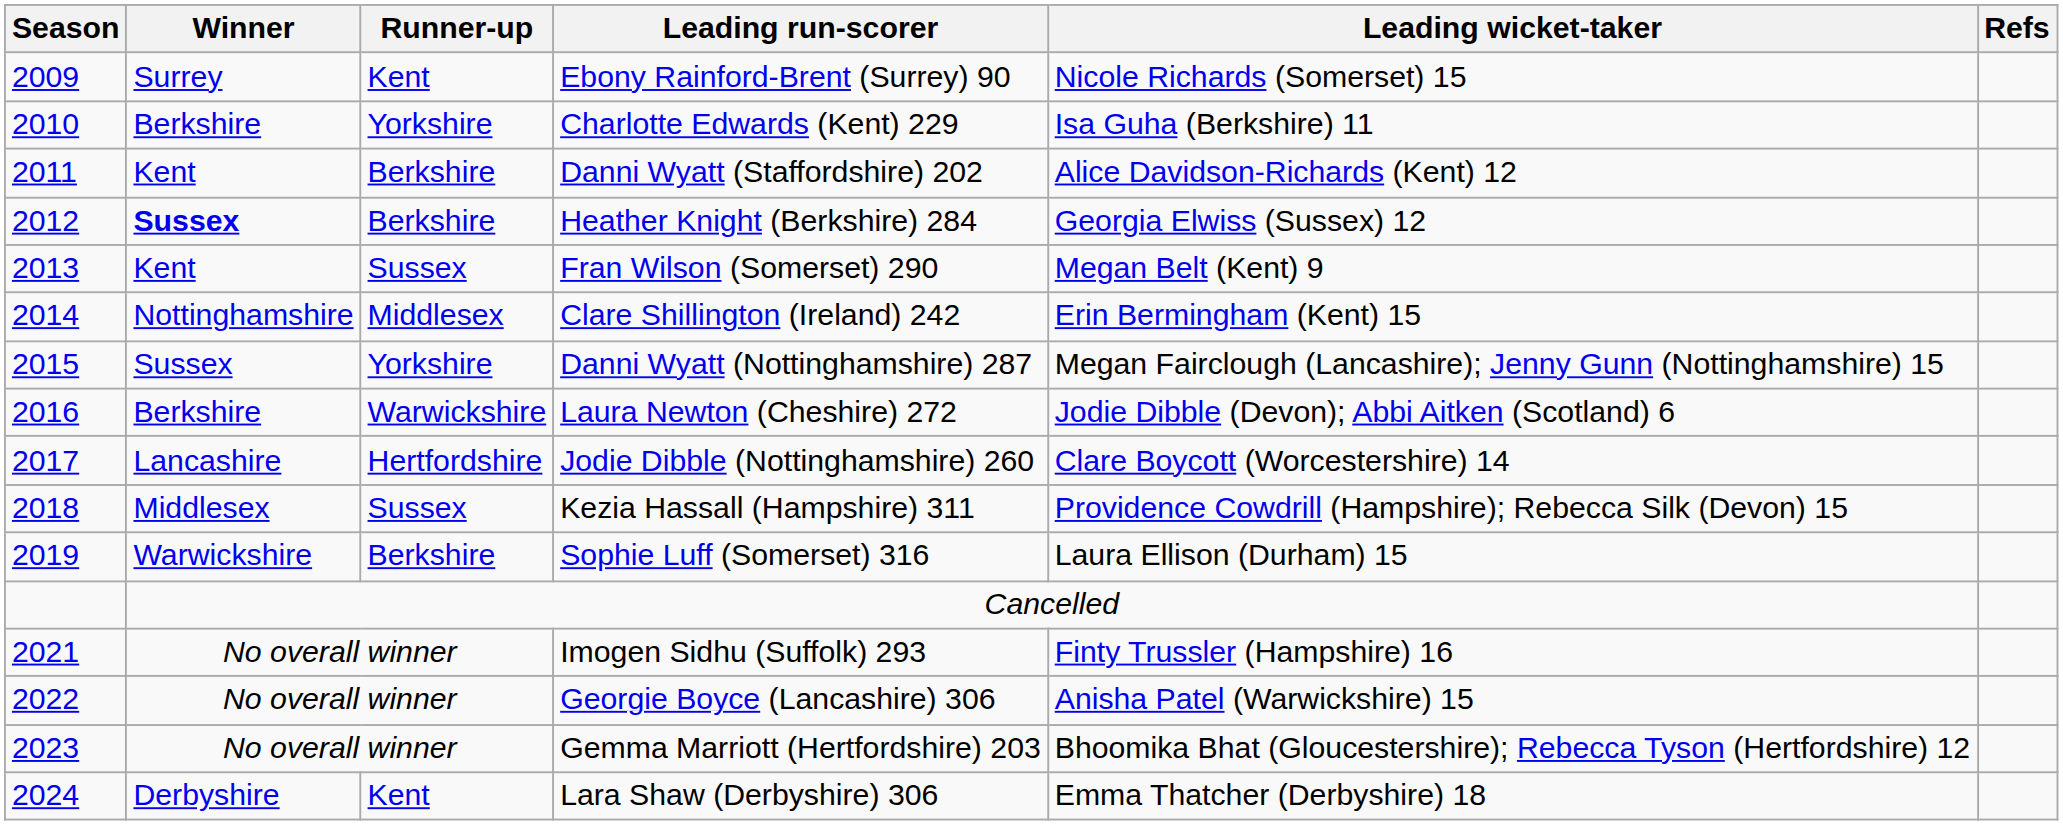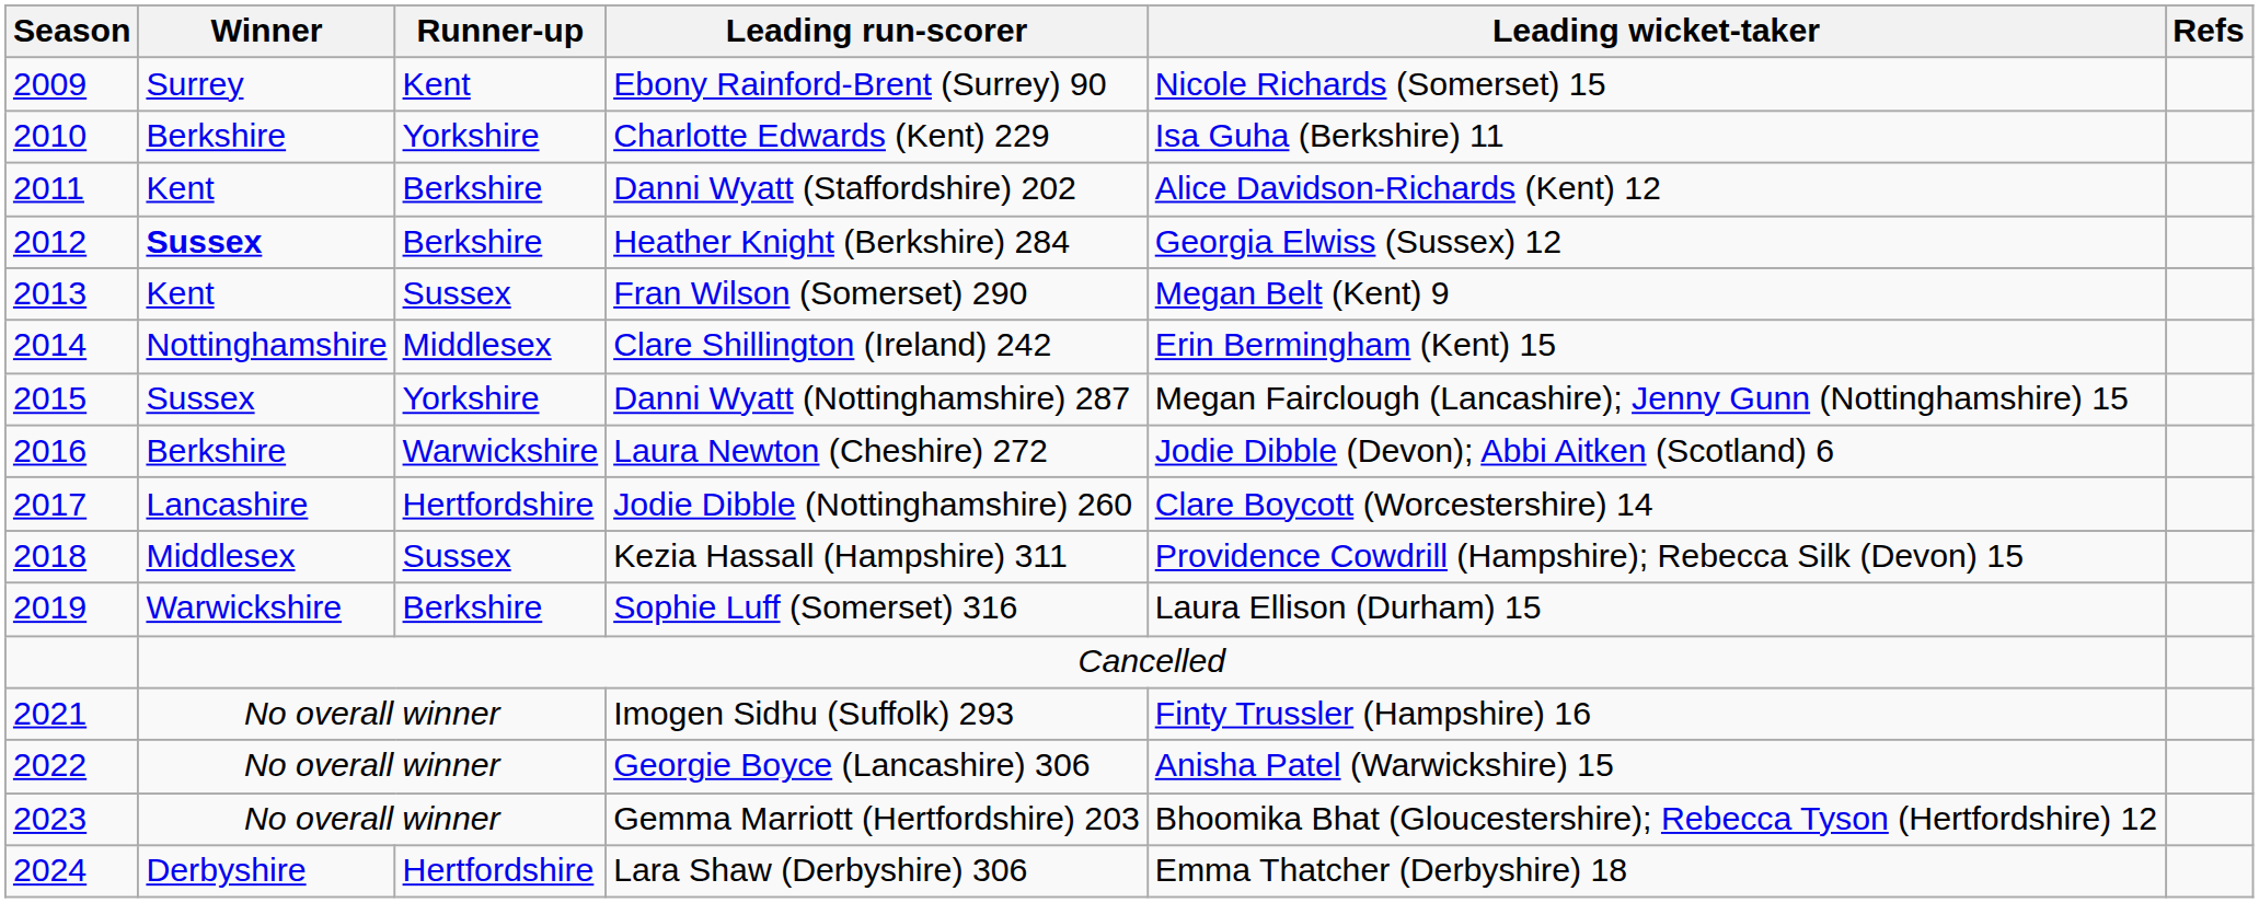 <table class="wikitable">
 <tr>
 <th>Season</th>
 <th>Winner</th>
 <th>Runner-up</th>
 <th>Leading run-scorer</th>
 <th>Leading wicket-taker</th>
 <th>Refs</th>
 </tr>
 <tr>
 <td><a href='#'>2009</a></td>
 <td><a href='#'>Surrey</a></td>
 <td><a href='#'>Kent</a></td>
 <td><a href='#'>Ebony Rainford-Brent</a> (Surrey) 90</td>
 <td><a href='#'>Nicole Richards</a> (Somerset) 15</td>
 <td></td>
 </tr>
 <tr>
 <td><a href='#'>2010</a></td>
 <td><a href='#'>Berkshire</a></td>
 <td><a href='#'>Yorkshire</a></td>
 <td><a href='#'>Charlotte Edwards</a> (Kent) 229</td>
 <td><a href='#'>Isa Guha</a> (Berkshire) 11</td>
 <td></td>
 </tr>
 <tr>
 <td><a href='#'>2011</a></td>
 <td><a href='#'>Kent</a></td>
 <td><a href='#'>Berkshire</a></td>
 <td><a href='#'>Danni Wyatt</a> (Staffordshire) 202</td>
 <td><a href='#'>Alice Davidson-Richards</a> (Kent) 12</td>
 <td></td>
 </tr>
 <tr>
 <td><a href='#'>2012</a></td>
 <td><strong><a href='#'>Sussex</a></strong></td>
 <td><a href='#'>Berkshire</a></td>
 <td><a href='#'>Heather Knight</a> (Berkshire) 284</td>
 <td><a href='#'>Georgia Elwiss</a> (Sussex) 12</td>
 <td></td>
 </tr>
 <tr>
 <td><a href='#'>2013</a></td>
 <td><a href='#'>Kent</a></td>
 <td><a href='#'>Sussex</a></td>
 <td><a href='#'>Fran Wilson</a> (Somerset) 290</td>
 <td><a href='#'>Megan Belt</a> (Kent) 9</td>
 <td></td>
 </tr>
 <tr>
 <td><a href='#'>2014</a></td>
 <td><a href='#'>Nottinghamshire</a></td>
 <td><a href='#'>Middlesex</a></td>
 <td><a href='#'>Clare Shillington</a> (Ireland) 242</td>
 <td><a href='#'>Erin Bermingham</a> (Kent) 15</td>
 <td></td>
 </tr>
 <tr>
 <td><a href='#'>2015</a></td>
 <td><a href='#'>Sussex</a></td>
 <td><a href='#'>Yorkshire</a></td>
 <td><a href='#'>Danni Wyatt</a> (Nottinghamshire) 287</td>
 <td>Megan Fairclough (Lancashire); <a href='#'>Jenny Gunn</a> (Nottinghamshire) 15</td>
 <td></td>
 </tr>
 <tr>
 <td><a href='#'>2016</a></td>
 <td><a href='#'>Berkshire</a></td>
 <td><a href='#'>Warwickshire</a></td>
 <td><a href='#'>Laura Newton</a> (Cheshire) 272</td>
 <td><a href='#'>Jodie Dibble</a> (Devon); <a href='#'>Abbi Aitken</a> (Scotland) 6</td>
 <td></td>
 </tr>
 <tr>
 <td><a href='#'>2017</a></td>
 <td><a href='#'>Lancashire</a></td>
 <td><a href='#'>Hertfordshire</a></td>
 <td><a href='#'>Jodie Dibble</a> (Nottinghamshire) 260</td>
 <td><a href='#'>Clare Boycott</a> (Worcestershire) 14</td>
 <td></td>
 </tr>
 <tr>
 <td><a href='#'>2018</a></td>
 <td><a href='#'>Middlesex</a></td>
 <td><a href='#'>Sussex</a></td>
 <td>Kezia Hassall (Hampshire) 311</td>
 <td><a href='#'>Providence Cowdrill</a> (Hampshire); Rebecca Silk (Devon) 15</td>
 <td></td>
 </tr>
 <tr>
 <td><a href='#'>2019</a></td>
 <td><a href='#'>Warwickshire</a></td>
 <td><a href='#'>Berkshire</a></td>
 <td><a href='#'>Sophie Luff</a> (Somerset) 316</td>
 <td>Laura Ellison (Durham) 15</td>
 <td></td>
 </tr>
 <tr>
 <td></td>
 <td colspan=4 align=center><em>Cancelled</em></td>
 </tr>
 <tr>
 <td><a href='#'>2021</a></td>
 <td colspan=2 align=center><em>No overall winner</em></td>
 <td>Imogen Sidhu (Suffolk) 293</td>
 <td><a href='#'>Finty Trussler</a> (Hampshire) 16</td>
 <td></td>
 </tr>
 <tr>
 <td><a href='#'>2022</a></td>
 <td colspan=2 align=center><em>No overall winner</em></td>
 <td><a href='#'>Georgie Boyce</a> (Lancashire) 306</td>
 <td><a href='#'>Anisha Patel</a> (Warwickshire) 15</td>
 <td></td>
 </tr>
 <tr>
 <td><a href='#'>2023</a></td>
 <td colspan=2 align=center><em>No overall winner</em></td>
 <td>Gemma Marriott (Hertfordshire) 203</td>
 <td>Bhoomika Bhat (Gloucestershire); <a href='#'>Rebecca Tyson</a> (Hertfordshire) 12</td>
 <td></td>
 </tr>
 <tr>
 <td><a href='#'>2024</a></td>
 <td><a href='#'>Derbyshire</a></td>
-<td><a href='#'>Kent</a></td>
+<td><a href='#'>Hertfordshire</a></td>
 <td>Lara Shaw (Derbyshire) 306</td>
 <td>Emma Thatcher (Derbyshire) 18</td>
 <td></td>
 </tr>
 </table>
